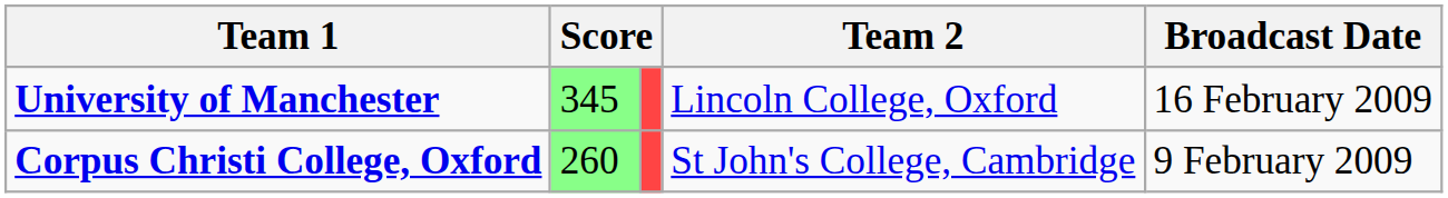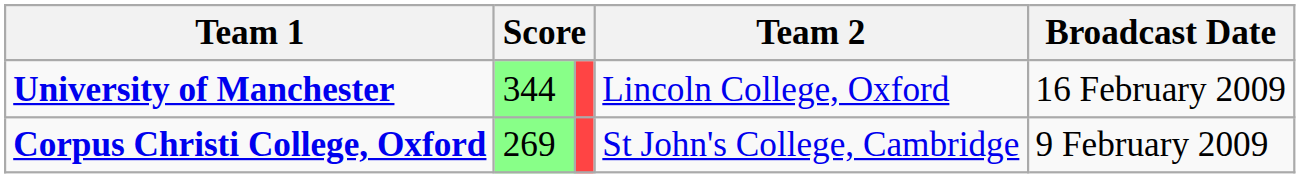 <table class="wikitable" border="1">
 <tr>
 <th>Team 1</th>
 <th colspan=2>Score</th>
 <th>Team 2</th>
 <th>Broadcast Date</th>
 </tr>
 <tr>
 <td><strong><a href='#'>University of Manchester</a></strong></td>
-<td style="background:#88ff88">345</td>
+<td style="background:#88ff88">344</td>
 <td style="background:#ff4444"></td>
 <td><a href='#'>Lincoln College, Oxford</a></td>
 <td>16 February 2009</td>
 </tr>
 <tr>
 <td><strong><a href='#'>Corpus Christi College, Oxford</a></strong></td>
-<td style="background:#88ff88">260</td>
+<td style="background:#88ff88">269</td>
 <td style="background:#ff4444"></td>
 <td><a href='#'>St John's College, Cambridge</a></td>
 <td>9 February 2009</td>
 </tr>
 </table>
